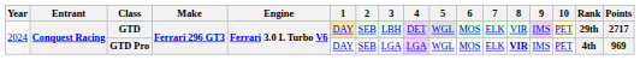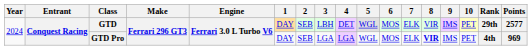 <table class="wikitable" style="text-align:center; font-size:85%">
 <tr>
 <th>Year</th>
 <th>Entrant</th>
 <th>Class</th>
 <th>Make</th>
 <th>Engine</th>
 <th>1</th>
 <th>2</th>
 <th>3</th>
 <th>4</th>
 <th>5</th>
 <th>6</th>
 <th>7</th>
 <th>8</th>
 <th>9</th>
 <th>10</th>
 <th>Rank</th>
 <th>Points</th>
 </tr>
 <tr>
 <td rowspan=2><a href='#'>2024</a></td>
 <th rowspan=2 nowrap><a href='#'>Conquest Racing</a></th>
 <th>GTD</th>
 <th rowspan=2 nowrap><a href='#'>Ferrari 296 GT3</a></th>
 <th rowspan=2 nowrap><a href='#'>Ferrari</a> 3.0 L Turbo <a href='#'>V6</a></th>
 <td style="background:#FFDF9F;"><a href='#'>DAY</a><br></td>
 <td style="background:#DFFFDF;"><a href='#'>SEB</a><br></td>
 <td style="background:#DFFFDF;"><a href='#'>LBH</a><br></td>
 <td style="background:#EFCFFF;"><a href='#'>DET</a><br></td>
 <td style="background:#DFDFDF;"><a href='#'>WGL</a><br></td>
 <td style="background:#DFFFDF;"><a href='#'>MOS</a><br></td>
 <td style="background:#DFFFDF;"><a href='#'>ELK</a><br></td>
 <td style="background:#DFFFDF;"><a href='#'>VIR</a><br></td>
 <td style="background:#EFCFFF;"><a href='#'>IMS</a><br></td>
 <td style="background:#FFFFBF;"><a href='#'>PET</a><br></td>
 <th>29th</th>
-<th>2717</th>
+<th>2577</th>
 </tr>
 <tr>
 <th>GTD Pro</th>
 <td><a href='#'>DAY</a></td>
 <td><a href='#'>SEB</a></td>
 <td><a href='#'>LGA</a></td>
 <td style="background:#EFCFFF;"><a href='#'>LGA</a><br></td>
 <td><a href='#'>WGL</a></td>
 <td><a href='#'>MOS</a></td>
 <td><a href='#'>ELK</a></td>
 <td><strong><a href='#'>VIR</a></strong></td>
 <td><a href='#'>IMS</a></td>
 <td><a href='#'>PET</a></td>
 <th>4th</th>
 <th>969</th>
 </tr>
 </table>
